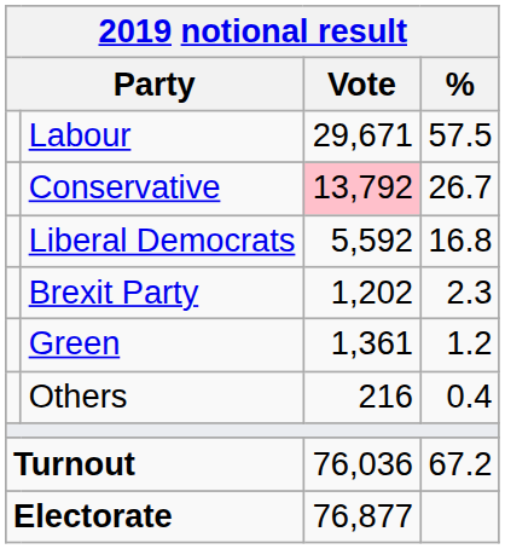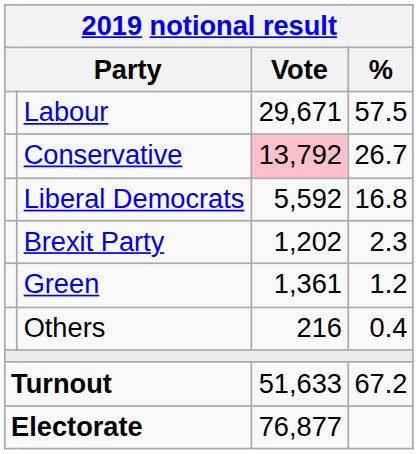 <table class="wikitable">
 <tr>
 <th colspan="4"><a href='#'>2019</a> <a href='#'>notional result</a></th>
 </tr>
 <tr>
 <th bgcolor="#DDDDFF" width="130px" colspan="2">Party</th>
 <th bgcolor="#DDDDFF" width="50px">Vote</th>
 <th bgcolor="#DDDDFF" width="30px">%</th>
 </tr>
 <tr>
 <td></td>
 <td><a href='#'>Labour</a></td>
 <td align=right>29,671</td>
 <td align=right>57.5</td>
 </tr>
 <tr>
 <td></td>
 <td><a href='#'>Conservative</a></td>
 <td align=right style="background: pink;">13,792</td>
 <td align=right>26.7</td>
 </tr>
 <tr>
 <td></td>
 <td><a href='#'>Liberal Democrats</a></td>
 <td align=right>5,592</td>
 <td align=right>16.8</td>
 </tr>
 <tr>
 <td></td>
 <td><a href='#'>Brexit Party</a></td>
 <td align=right>1,202</td>
 <td align=right>2.3</td>
 </tr>
 <tr>
 <td></td>
 <td><a href='#'>Green</a></td>
 <td align=right>1,361</td>
 <td align=right>1.2</td>
 </tr>
 <tr>
 <td></td>
 <td>Others</td>
 <td align=right>216</td>
 <td align=right>0.4</td>
 </tr>
 <tr>
 <td colspan="4" bgcolor="#EAECF0"></td>
 </tr>
 <tr>
 <td colspan="2"><strong>Turnout</strong></td>
-<td align=right>76,036</td>
+<td align=right>51,633</td>
 <td align=right>67.2</td>
 </tr>
 <tr>
 <td colspan="2"><strong>Electorate</strong></td>
 <td align=right>76,877</td>
 </tr>
 </table>
